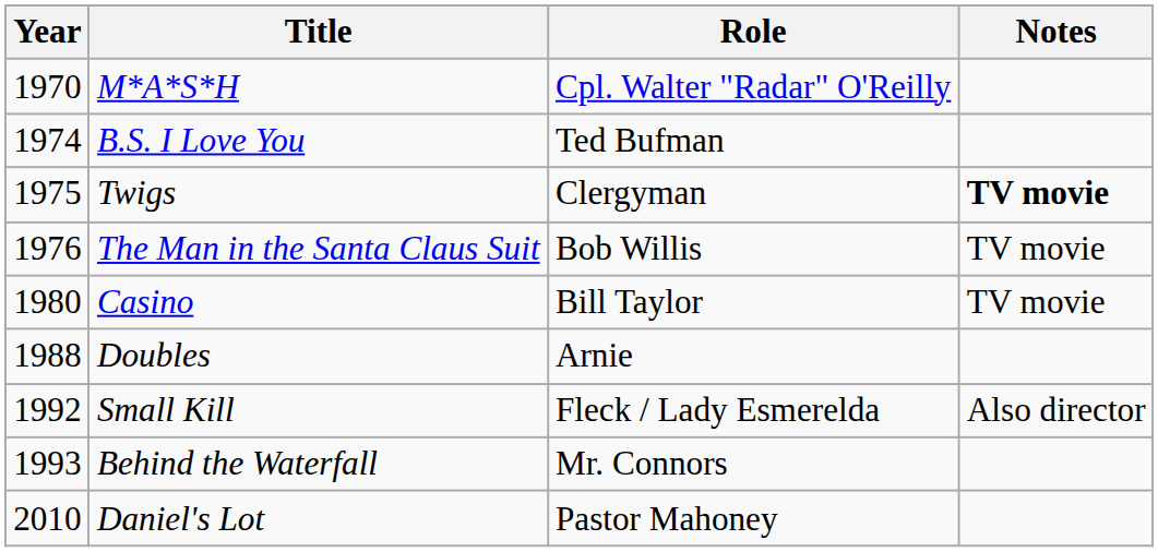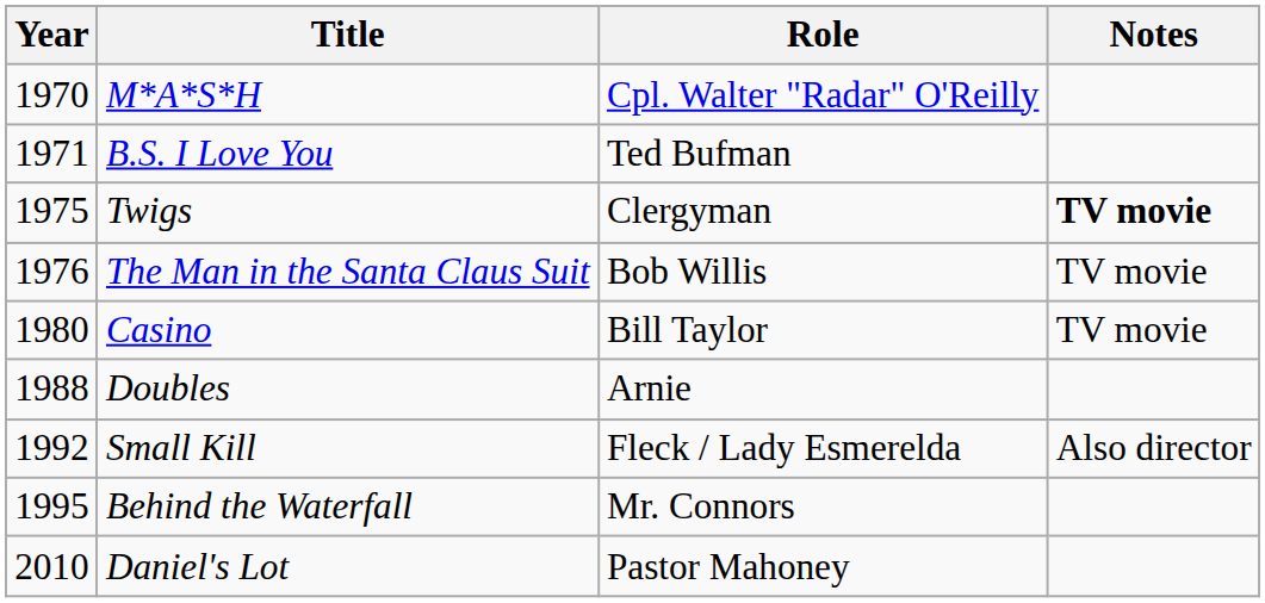 <table class="wikitable">
 <tr>
 <th>Year</th>
 <th>Title</th>
 <th>Role</th>
 <th>Notes</th>
 </tr>
 <tr>
 <td>1970</td>
 <td><em><a href='#'>M*A*S*H</a></em></td>
 <td><a href='#'>Cpl. Walter "Radar" O'Reilly</a></td>
 <td></td>
 </tr>
 <tr>
-<td>1974</td>
+<td>1971</td>
 <td><em><a href='#'>B.S. I Love You</a></em></td>
 <td>Ted Bufman</td>
 <td></td>
 </tr>
 <tr>
 <td>1975</td>
 <td><em>Twigs</em></td>
 <td>Clergyman</td>
 <td><strong>TV movie</strong></td>
 </tr>
 <tr>
 <td>1976</td>
 <td><em><a href='#'>The Man in the Santa Claus Suit</a></em></td>
 <td>Bob Willis</td>
 <td>TV movie</td>
 </tr>
 <tr>
 <td>1980</td>
 <td><em><a href='#'>Casino</a></em></td>
 <td>Bill Taylor</td>
 <td>TV movie</td>
 </tr>
 <tr>
 <td>1988</td>
 <td><em>Doubles</em></td>
 <td>Arnie</td>
 <td></td>
 </tr>
 <tr>
 <td>1992</td>
 <td><em>Small Kill</em></td>
 <td>Fleck / Lady Esmerelda</td>
 <td>Also director</td>
 </tr>
 <tr>
-<td>1993</td>
+<td>1995</td>
 <td><em>Behind the Waterfall</em></td>
 <td>Mr. Connors</td>
 <td></td>
 </tr>
 <tr>
 <td>2010</td>
 <td><em>Daniel's Lot</em></td>
 <td>Pastor Mahoney</td>
 <td></td>
 </tr>
 </table>
